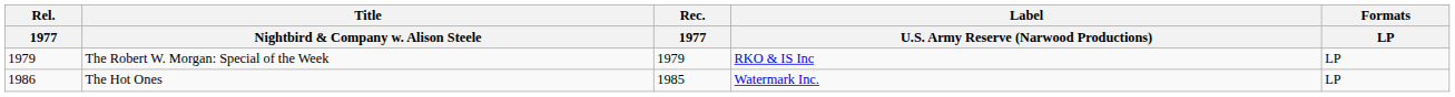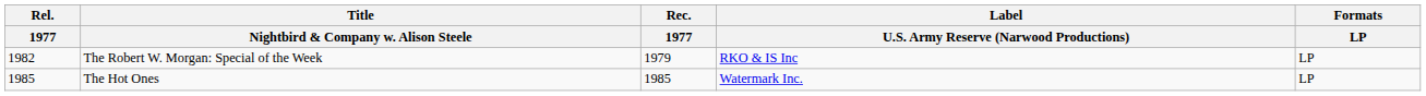 <table class="wikitable" style="width:85%;">
 <tr>
 <th>Rel.</th>
 <th>Title</th>
 <th>Rec.</th>
 <th>Label</th>
 <th>Formats</th>
 </tr>
 <tr>
 <th>1977</th>
 <th>Nightbird & Company w. Alison Steele</th>
 <th>1977</th>
 <th>U.S. Army Reserve (Narwood Productions)</th>
 <th>LP</th>
 </tr>
 <tr>
-<td>1979</td>
+<td>1982</td>
 <td>The Robert W. Morgan: Special of the Week</td>
 <td>1979</td>
 <td><a href='#'>RKO & IS Inc</a></td>
 <td>LP</td>
 </tr>
 <tr>
-<td>1986</td>
+<td>1985</td>
 <td>The Hot Ones</td>
 <td>1985</td>
 <td><a href='#'>Watermark Inc.</a></td>
 <td>LP</td>
 </tr>
 </table>
